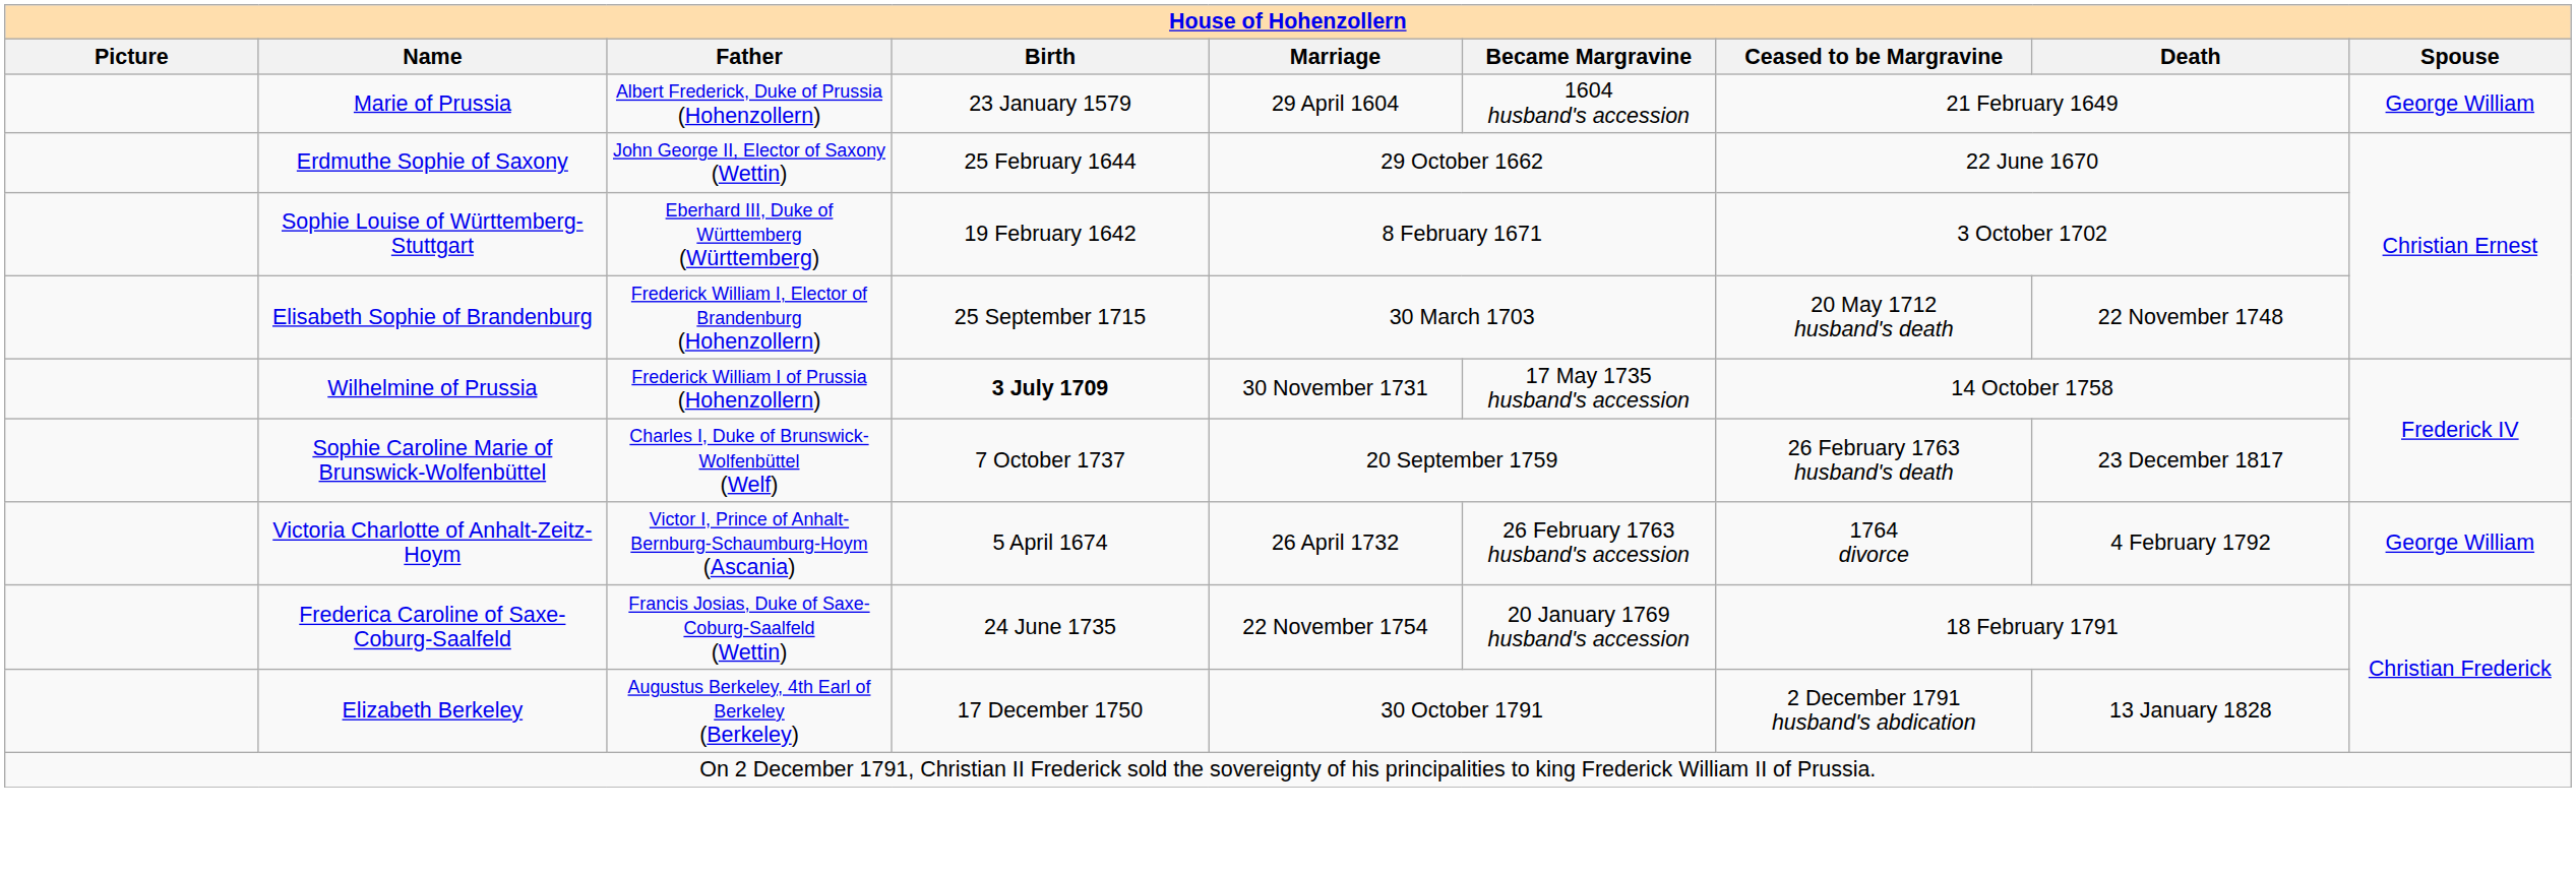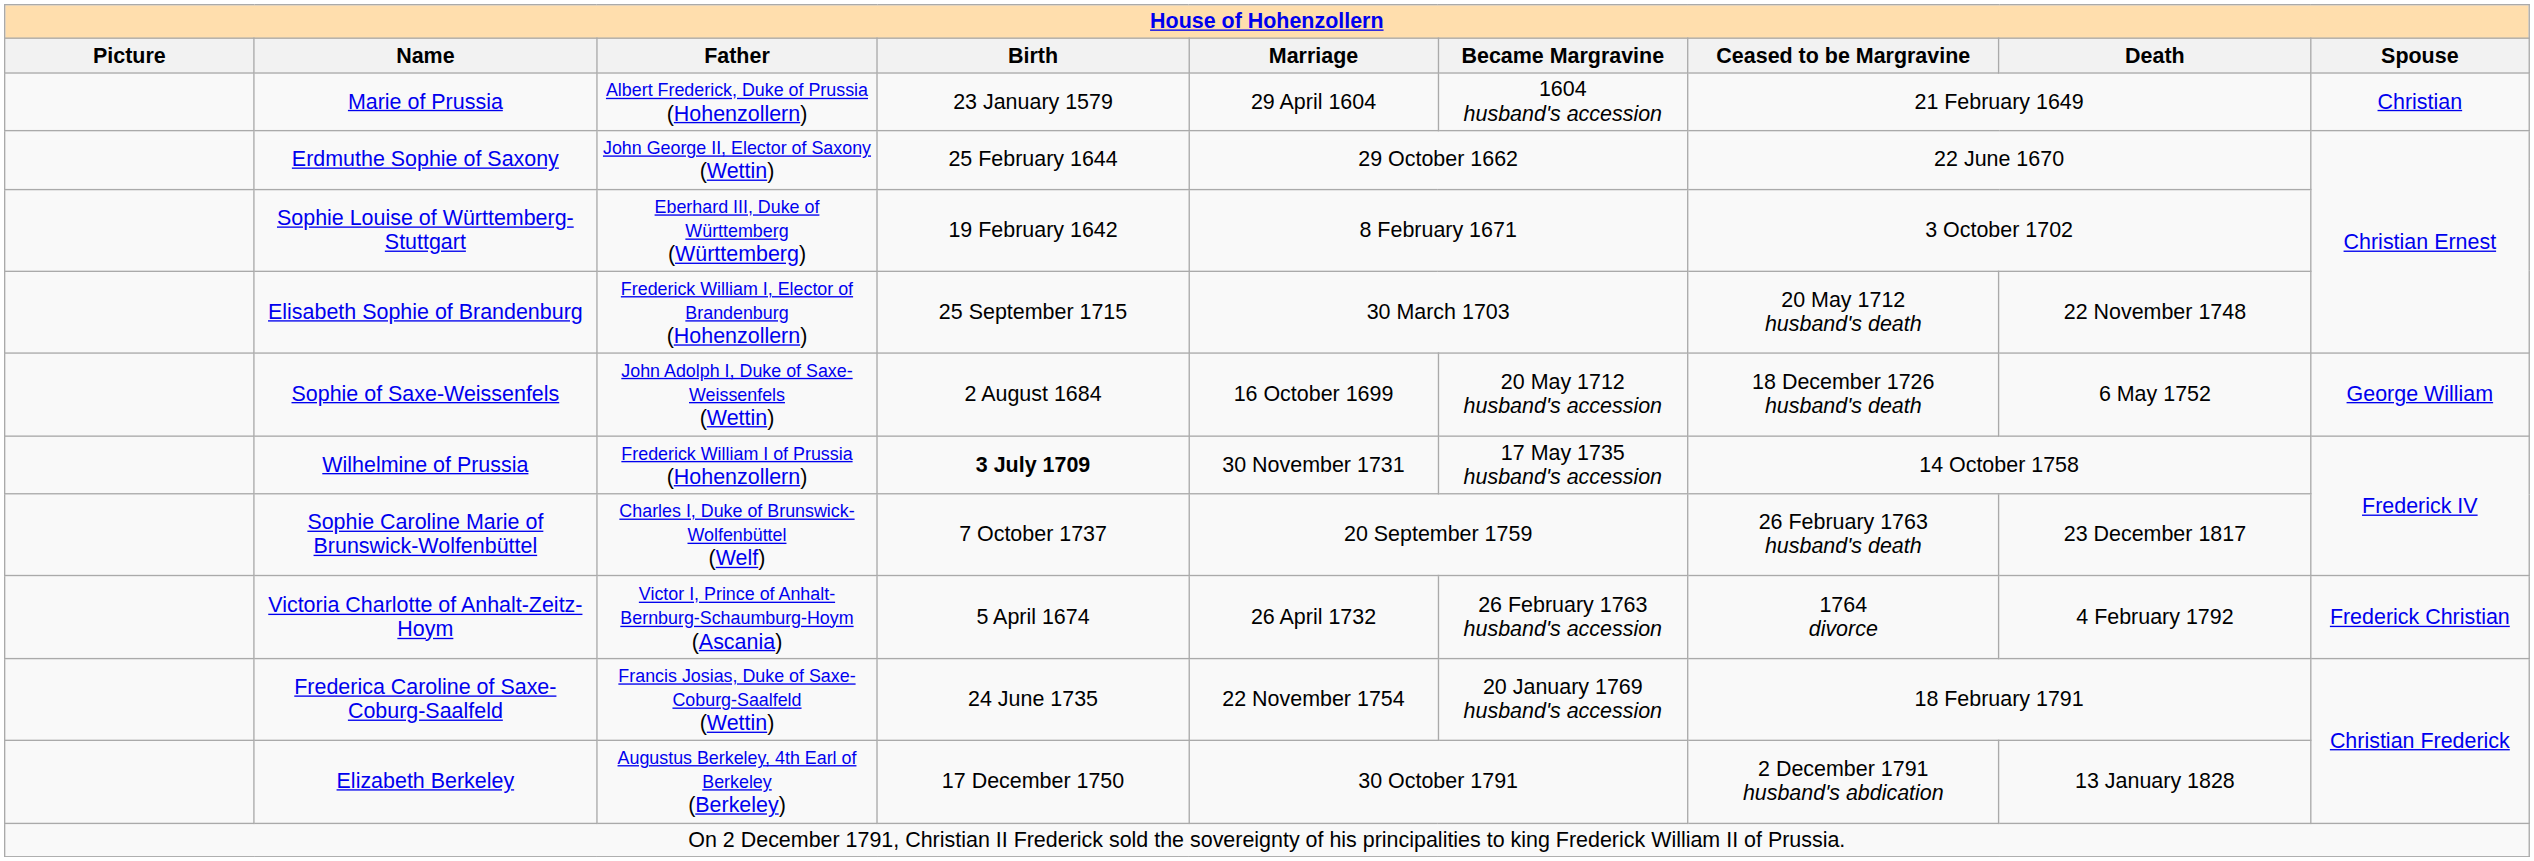 <table width=95% class="wikitable">
 <tr>
 <td colspan="9" bgcolor=#FFDEAD align=center><strong><a href='#'>House of Hohenzollern</a></strong></td>
 </tr>
 <tr>
 <th width = "8%">Picture</th>
 <th width = "11%">Name</th>
 <th width = "9%">Father</th>
 <th width = "10%">Birth</th>
 <th width = "8%">Marriage</th>
 <th width = "8%">Became Margravine</th>
 <th width = "10%">Ceased to be Margravine</th>
 <th width = "10%">Death</th>
 <th width = "7%">Spouse</th>
 </tr>
 <tr>
 <td align="center"></td>
 <td align="center"><a href='#'>Marie of Prussia</a></td>
 <td align="center"><small><a href='#'>Albert Frederick, Duke of Prussia</a></small><br>(<a href='#'>Hohenzollern</a>)</td>
 <td align="center">23 January 1579</td>
 <td align="center">29 April 1604</td>
 <td align="center">1604<br><em>husband's accession</em></td>
 <td align="center" colspan="2">21 February 1649</td>
-<td align="center"><a href='#'>George William</a></td>
+<td align="center"><a href='#'>Christian</a></td>
 </tr>
 <tr>
 <td align="center"></td>
 <td align="center"><a href='#'>Erdmuthe Sophie of Saxony</a></td>
 <td align="center"><small><a href='#'>John George II, Elector of Saxony</a></small><br>(<a href='#'>Wettin</a>)</td>
 <td align="center">25 February 1644</td>
 <td align="center" colspan="2">29 October 1662</td>
 <td align="center" colspan="2">22 June 1670</td>
 <td align="center" rowspan="3"><a href='#'>Christian Ernest</a></td>
 </tr>
 <tr>
 <td align="center"></td>
 <td align="center"><a href='#'>Sophie Louise of Württemberg-Stuttgart</a></td>
 <td align="center"><small><a href='#'>Eberhard III, Duke of Württemberg</a></small><br>(<a href='#'>Württemberg</a>)</td>
 <td align="center">19 February 1642</td>
 <td align="center" colspan="2">8 February 1671</td>
 <td align="center" colspan="2">3 October 1702</td>
 </tr>
 <tr>
 <td align="center"></td>
 <td align="center"><a href='#'>Elisabeth Sophie of Brandenburg</a></td>
 <td align="center"><small><a href='#'>Frederick William I, Elector of Brandenburg</a></small><br>(<a href='#'>Hohenzollern</a>)</td>
 <td align="center">25 September 1715</td>
 <td align="center" colspan="2">30 March 1703</td>
 <td align="center">20 May 1712<br><em>husband's death</em></td>
 <td align="center">22 November 1748</td>
 </tr>
 <tr>
 <td align="center"></td>
+<td align="center"><a href='#'>Sophie of Saxe-Weissenfels</a></td>
+<td align="center"><small><a href='#'>John Adolph I, Duke of Saxe-Weissenfels</a></small><br>(<a href='#'>Wettin</a>)</td>
+<td align="center">2 August 1684</td>
+<td align="center">16 October 1699</td>
+<td align="center">20 May 1712<br><em>husband's accession</em></td>
+<td align="center">18 December 1726<br><em>husband's death</em></td>
+<td align="center">6 May 1752</td>
+<td align="center"><a href='#'>George William</a></td>
+</tr>
+<tr>
+<td align="center"></td>
 <td align="center"><a href='#'>Wilhelmine of Prussia</a></td>
 <td align="center"><small><a href='#'>Frederick William I of Prussia</a></small><br>(<a href='#'>Hohenzollern</a>)</td>
 <td align="center"><strong>3 July 1709</strong></td>
 <td align="center">30 November 1731</td>
 <td align="center">17 May 1735<br><em>husband's accession</em></td>
 <td align="center" colspan="2">14 October 1758</td>
 <td align="center" rowspan="2"><a href='#'>Frederick IV</a></td>
 </tr>
 <tr>
 <td align="center"></td>
 <td align="center"><a href='#'>Sophie Caroline Marie of Brunswick-Wolfenbüttel</a></td>
 <td align="center"><small><a href='#'>Charles I, Duke of Brunswick-Wolfenbüttel</a></small><br>(<a href='#'>Welf</a>)</td>
 <td align="center">7 October 1737</td>
 <td align="center" colspan="2">20 September 1759</td>
 <td align="center">26 February 1763<br><em>husband's death</em></td>
 <td align="center">23 December 1817</td>
 </tr>
 <tr>
 <td align="center"></td>
 <td align="center"><a href='#'>Victoria Charlotte of Anhalt-Zeitz-Hoym</a></td>
 <td align="center"><small><a href='#'>Victor I, Prince of Anhalt-Bernburg-Schaumburg-Hoym</a></small><br>(<a href='#'>Ascania</a>)</td>
 <td align="center">5 April 1674</td>
 <td align="center">26 April 1732</td>
 <td align="center">26 February 1763<br><em>husband's accession</em></td>
 <td align="center">1764<br><em>divorce</em></td>
 <td align="center">4 February 1792</td>
-<td align="center"><a href='#'>George William</a></td>
+<td align="center"><a href='#'>Frederick Christian</a></td>
 </tr>
 <tr>
 <td align="center"></td>
 <td align="center"><a href='#'>Frederica Caroline of Saxe-Coburg-Saalfeld</a></td>
 <td align="center"><small><a href='#'>Francis Josias, Duke of Saxe-Coburg-Saalfeld</a></small><br>(<a href='#'>Wettin</a>)</td>
 <td align="center">24 June 1735</td>
 <td align="center">22 November 1754</td>
 <td align="center">20 January 1769<br><em>husband's accession</em></td>
 <td align="center" colspan="2">18 February 1791</td>
 <td align="center" rowspan="2"><a href='#'>Christian Frederick</a></td>
 </tr>
 <tr>
 <td align="center"></td>
 <td align="center"><a href='#'>Elizabeth Berkeley</a></td>
 <td align="center"><small><a href='#'>Augustus Berkeley, 4th Earl of Berkeley</a></small><br>(<a href='#'>Berkeley</a>)</td>
 <td align="center">17 December 1750</td>
 <td align="center" colspan="2">30 October 1791</td>
 <td align="center">2 December 1791<br><em>husband's abdication</em></td>
 <td align="center">13 January 1828</td>
 </tr>
 <tr>
 <td align="center" colspan="9">On 2 December 1791, Christian II Frederick sold the sovereignty of his principalities to king Frederick William II of Prussia.</td>
 </tr>
 <tr>
 </tr>
 </table>
